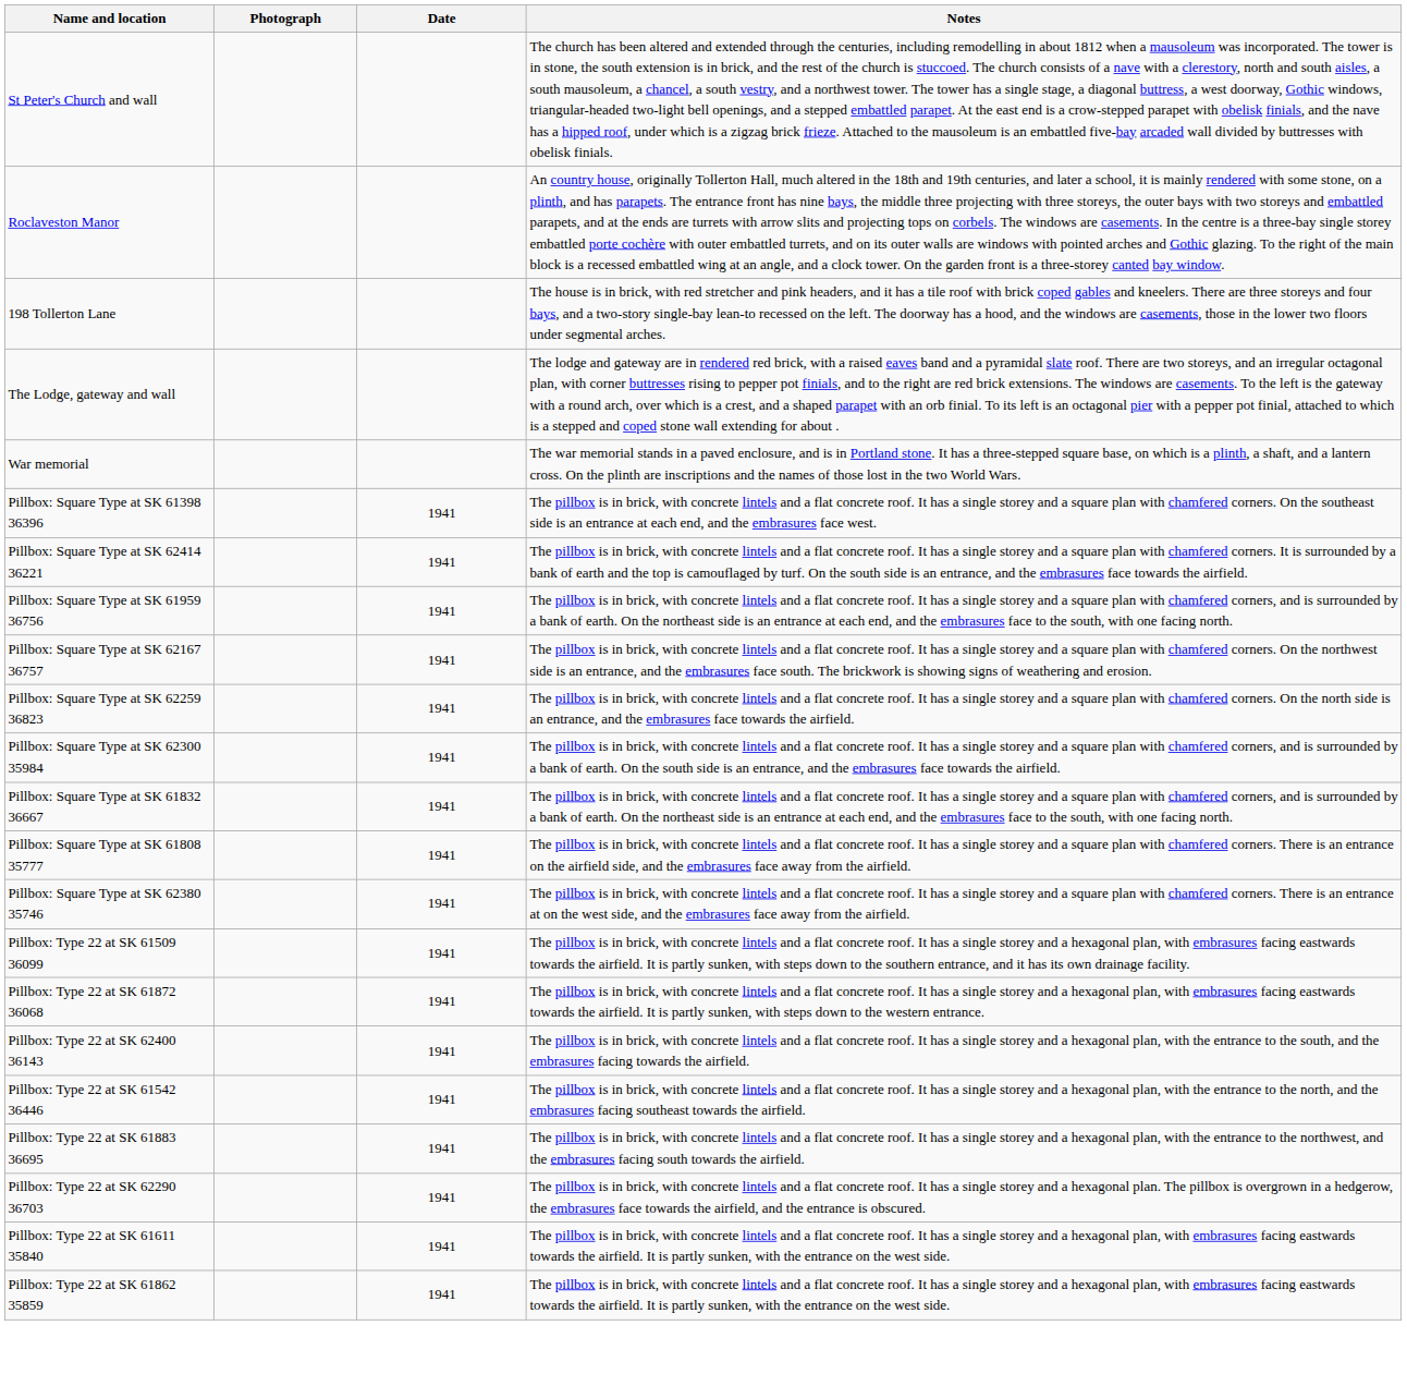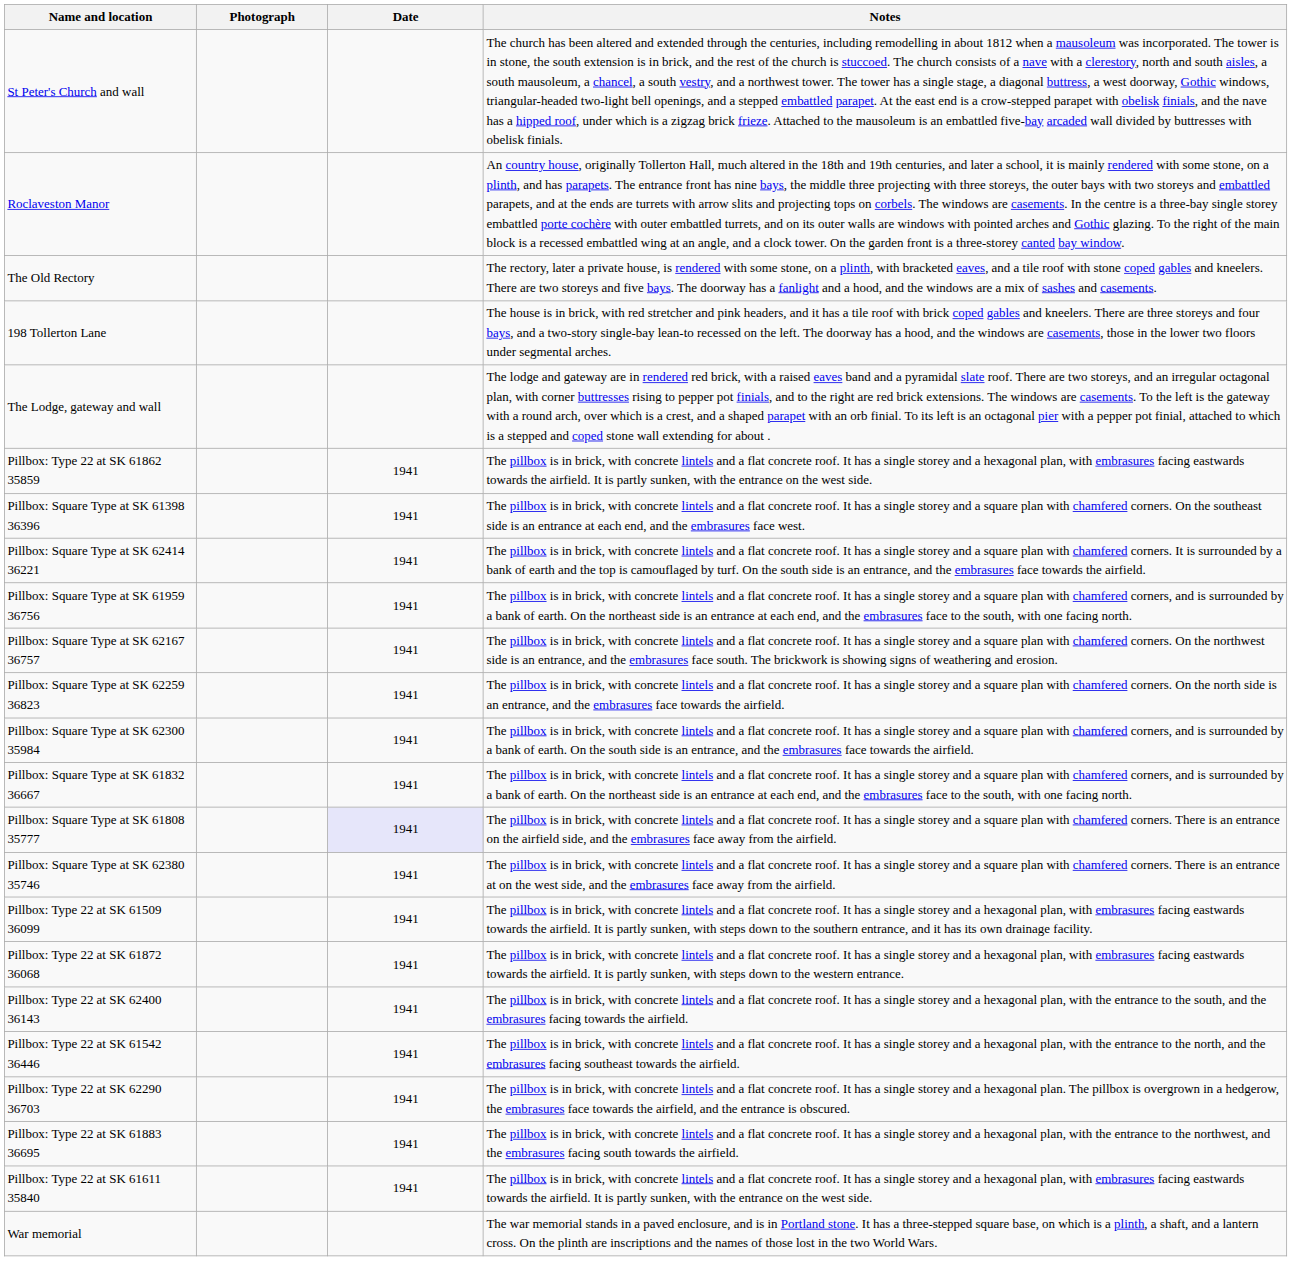 <table class="wikitable sortable plainrowheaders" style="width:100%; border:0px; text-align:left; line-height:150%">
 <tr>
 <th scope="col"  style="width:150px">Name and location</th>
 <th scope="col"  style="width:100px" class="unsortable">Photograph</th>
 <th scope="col"  style="width:120px">Date</th>
 <th scope="col"  style="width:650px" class="unsortable">Notes</th>
 </tr>
 <tr>
 <td><a href='#'>St Peter's Church</a> and wall<br><small></small></td>
 <td></td>
 <td align="center"></td>
 <td>The church has been altered and extended through the centuries, including remodelling in about 1812 when a <a href='#'>mausoleum</a> was incorporated.  The tower is in stone, the south extension is in brick, and the rest of the church is <a href='#'>stuccoed</a>.  The church consists of a <a href='#'>nave</a> with a <a href='#'>clerestory</a>, north and south <a href='#'>aisles</a>, a south mausoleum, a <a href='#'>chancel</a>, a south <a href='#'>vestry</a>, and a northwest tower.  The tower has a single stage, a diagonal <a href='#'>buttress</a>, a west doorway, <a href='#'>Gothic</a> windows, triangular-headed two-light bell openings, and a stepped <a href='#'>embattled</a> <a href='#'>parapet</a>.  At the east end is a crow-stepped parapet with <a href='#'>obelisk</a> <a href='#'>finials</a>, and the nave has a <a href='#'>hipped roof</a>, under which is a zigzag brick <a href='#'>frieze</a>.  Attached to the mausoleum is an embattled five-<a href='#'>bay</a> <a href='#'>arcaded</a> wall divided by buttresses with obelisk finials.</td>
 </tr>
 <tr>
 <td><a href='#'>Roclaveston Manor</a><br><small></small></td>
 <td></td>
 <td align="center"></td>
 <td>An <a href='#'>country house</a>, originally Tollerton Hall, much altered in the 18th and 19th centuries, and later a school, it is mainly <a href='#'>rendered</a> with some stone, on a <a href='#'>plinth</a>, and has <a href='#'>parapets</a>.  The entrance front has nine <a href='#'>bays</a>, the middle three projecting with three storeys, the outer bays with two storeys and <a href='#'>embattled</a> parapets, and at the ends are turrets with arrow slits and projecting tops on <a href='#'>corbels</a>.  The windows are <a href='#'>casements</a>.  In the centre is a three-bay single storey embattled <a href='#'>porte cochère</a> with outer embattled turrets, and on its outer walls are windows with pointed arches and <a href='#'>Gothic</a> glazing.  To the right of the main block is a recessed embattled wing at an angle, and a clock tower.  On the garden front is a three-storey <a href='#'>canted</a> <a href='#'>bay window</a>.</td>
 </tr>
 <tr>
+<td>The Old Rectory<br><small></small></td>
+<td></td>
+<td align="center"></td>
+<td>The rectory, later a private house, is <a href='#'>rendered</a> with some stone, on a <a href='#'>plinth</a>, with bracketed <a href='#'>eaves</a>, and a tile roof with stone <a href='#'>coped</a> <a href='#'>gables</a> and kneelers.  There are two storeys and five <a href='#'>bays</a>.  The doorway has a <a href='#'>fanlight</a> and a hood, and the windows are a mix of <a href='#'>sashes</a> and <a href='#'>casements</a>.</td>
+</tr>
+<tr>
 <td>198 Tollerton Lane<br><small></small></td>
 <td></td>
 <td align="center"></td>
 <td>The house is in brick, with red stretcher and pink headers, and it has a tile roof with brick <a href='#'>coped</a> <a href='#'>gables</a> and kneelers.  There are three storeys and four <a href='#'>bays</a>, and a two-story single-bay lean-to recessed on the left.  The doorway has a hood, and the windows are <a href='#'>casements</a>, those in the lower two floors under segmental arches.</td>
 </tr>
 <tr>
 <td>The Lodge, gateway and wall<br><small></small></td>
 <td></td>
 <td align="center"></td>
 <td>The lodge and gateway are in <a href='#'>rendered</a> red brick, with a raised <a href='#'>eaves</a> band and a pyramidal <a href='#'>slate</a> roof.  There are two storeys, and an irregular octagonal plan, with corner <a href='#'>buttresses</a> rising to pepper pot <a href='#'>finials</a>, and to the right are red brick extensions.  The windows are <a href='#'>casements</a>.  To the left is the gateway with a round arch, over which is a crest, and a shaped <a href='#'>parapet</a> with an orb finial.  To its left is an octagonal <a href='#'>pier</a> with a pepper pot finial, attached to which is a stepped and <a href='#'>coped</a> stone wall extending for about .</td>
 </tr>
 <tr>
-<td>War memorial<br><small></small></td>
+<td>Pillbox: Type 22 at SK 61862 35859<br><small></small></td>
 <td></td>
-<td align="center"></td>
-<td>The war memorial stands in a paved enclosure, and is in <a href='#'>Portland stone</a>.  It has a three-stepped square base, on which is a <a href='#'>plinth</a>, a shaft, and a lantern cross.  On the plinth are inscriptions and the names of those lost in the two World Wars.</td>
+<td align="center">1941</td>
+<td>The <a href='#'>pillbox</a> is in brick, with concrete <a href='#'>lintels</a> and a flat concrete roof.  It has a single storey and a hexagonal plan, with <a href='#'>embrasures</a> facing eastwards towards the airfield.  It is partly sunken, with the entrance on the west side.</td>
 </tr>
 <tr>
 <td>Pillbox: Square Type at SK 61398 36396<br><small></small></td>
 <td></td>
 <td align="center">1941</td>
 <td>The <a href='#'>pillbox</a> is in brick, with concrete <a href='#'>lintels</a> and a flat concrete roof.  It has a single storey and a square plan with <a href='#'>chamfered</a> corners.  On the southeast side is an entrance at each end, and the <a href='#'>embrasures</a> face west.</td>
 </tr>
 <tr>
 <td>Pillbox: Square Type at SK 62414 36221<br><small></small></td>
 <td></td>
 <td align="center">1941</td>
 <td>The <a href='#'>pillbox</a> is in brick, with concrete <a href='#'>lintels</a> and a flat concrete roof.  It has a single storey and a square plan with <a href='#'>chamfered</a> corners.  It is surrounded by a bank of earth and the top is camouflaged by turf.  On the south side is an entrance, and the <a href='#'>embrasures</a> face towards the airfield.</td>
 </tr>
 <tr>
 <td>Pillbox: Square Type at SK 61959 36756<br><small></small></td>
 <td></td>
 <td align="center">1941</td>
 <td>The <a href='#'>pillbox</a> is in brick, with concrete <a href='#'>lintels</a> and a flat concrete roof.  It has a single storey and a square plan with <a href='#'>chamfered</a> corners, and is surrounded by a bank of earth.  On the northeast side is an entrance at each end, and the <a href='#'>embrasures</a> face to the south, with one facing north.</td>
 </tr>
 <tr>
 <td>Pillbox: Square Type at SK 62167 36757<br><small></small></td>
 <td></td>
 <td align="center">1941</td>
 <td>The <a href='#'>pillbox</a> is in brick, with concrete <a href='#'>lintels</a> and a flat concrete roof.  It has a single storey and a square plan with <a href='#'>chamfered</a> corners.  On the northwest side is an entrance, and the <a href='#'>embrasures</a> face south.  The brickwork is showing signs of weathering and erosion.</td>
 </tr>
 <tr>
 <td>Pillbox: Square Type at SK 62259 36823<br><small></small></td>
 <td></td>
 <td align="center">1941</td>
 <td>The <a href='#'>pillbox</a> is in brick, with concrete <a href='#'>lintels</a> and a flat concrete roof.  It has a single storey and a square plan with <a href='#'>chamfered</a> corners.  On the north side is an entrance, and the <a href='#'>embrasures</a> face towards the airfield.</td>
 </tr>
 <tr>
 <td>Pillbox: Square Type at SK 62300 35984<br><small></small></td>
 <td></td>
 <td align="center">1941</td>
 <td>The <a href='#'>pillbox</a> is in brick, with concrete <a href='#'>lintels</a> and a flat concrete roof.  It has a single storey and a square plan with <a href='#'>chamfered</a> corners, and is surrounded by a bank of earth.  On the south side is an entrance, and the <a href='#'>embrasures</a> face towards the airfield.</td>
 </tr>
 <tr>
 <td>Pillbox: Square Type at SK 61832 36667<br><small></small></td>
 <td></td>
 <td align="center">1941</td>
 <td>The <a href='#'>pillbox</a> is in brick, with concrete <a href='#'>lintels</a> and a flat concrete roof.  It has a single storey and a square plan with <a href='#'>chamfered</a> corners, and is surrounded by a bank of earth.  On the northeast side is an entrance at each end, and the <a href='#'>embrasures</a> face to the south, with one facing north.</td>
 </tr>
 <tr>
 <td>Pillbox: Square Type at SK 61808 35777<br><small></small></td>
 <td></td>
-<td align="center">1941</td>
+<td align="center" style="background: lavender;">1941</td>
 <td>The <a href='#'>pillbox</a> is in brick, with concrete <a href='#'>lintels</a> and a flat concrete roof.  It has a single storey and a square plan with <a href='#'>chamfered</a> corners. There is an entrance on the airfield side, and the <a href='#'>embrasures</a> face away from the airfield.</td>
 </tr>
 <tr>
 <td>Pillbox: Square Type at SK 62380 35746<br><small></small></td>
 <td></td>
 <td align="center">1941</td>
 <td>The <a href='#'>pillbox</a> is in brick, with concrete <a href='#'>lintels</a> and a flat concrete roof.  It has a single storey and a square plan with <a href='#'>chamfered</a> corners.  There is an entrance at on the west side, and the <a href='#'>embrasures</a> face away from the airfield.</td>
 </tr>
 <tr>
 <td>Pillbox: Type 22 at SK 61509 36099<br><small></small></td>
 <td></td>
 <td align="center">1941</td>
 <td>The <a href='#'>pillbox</a> is in brick, with concrete <a href='#'>lintels</a> and a flat concrete roof.  It has a single storey and a hexagonal plan, with <a href='#'>embrasures</a> facing eastwards towards the airfield. It is partly sunken, with steps down to the southern entrance, and it has its own drainage facility.</td>
 </tr>
 <tr>
 <td>Pillbox: Type 22 at SK 61872 36068<br><small></small></td>
 <td></td>
 <td align="center">1941</td>
 <td>The <a href='#'>pillbox</a> is in brick, with concrete <a href='#'>lintels</a> and a flat concrete roof.  It has a single storey and a hexagonal plan, with <a href='#'>embrasures</a> facing eastwards towards the airfield.  It is partly sunken, with steps down to the western entrance.</td>
 </tr>
 <tr>
 <td>Pillbox: Type 22 at SK 62400 36143<br><small></small></td>
 <td></td>
 <td align="center">1941</td>
 <td>The <a href='#'>pillbox</a> is in brick, with concrete <a href='#'>lintels</a> and a flat concrete roof.  It has a single storey and a hexagonal plan, with the entrance to the south, and the <a href='#'>embrasures</a> facing towards the airfield.</td>
 </tr>
 <tr>
 <td>Pillbox: Type 22 at SK 61542 36446<br><small></small></td>
 <td></td>
 <td align="center">1941</td>
 <td>The <a href='#'>pillbox</a> is in brick, with concrete <a href='#'>lintels</a> and a flat concrete roof.  It has a single storey and a hexagonal plan, with the entrance to the north, and the <a href='#'>embrasures</a> facing southeast towards the airfield.</td>
 </tr>
 <tr>
+<td>Pillbox: Type 22 at SK 62290 36703<br><small></small></td>
+<td></td>
+<td align="center">1941</td>
+<td>The <a href='#'>pillbox</a> is in brick, with concrete <a href='#'>lintels</a> and a flat concrete roof.  It has a single storey and a hexagonal plan.  The pillbox is overgrown in a hedgerow, the <a href='#'>embrasures</a> face towards the airfield, and the entrance is obscured.</td>
+</tr>
+<tr>
 <td>Pillbox: Type 22 at SK 61883 36695<br><small></small></td>
 <td></td>
 <td align="center">1941</td>
 <td>The <a href='#'>pillbox</a> is in brick, with concrete <a href='#'>lintels</a> and a flat concrete roof.  It has a single storey and a hexagonal plan, with the entrance to the northwest, and the <a href='#'>embrasures</a> facing south towards the airfield.</td>
-</tr>
-<tr>
-<td>Pillbox: Type 22 at SK 62290 36703<br><small></small></td>
-<td></td>
-<td align="center">1941</td>
-<td>The <a href='#'>pillbox</a> is in brick, with concrete <a href='#'>lintels</a> and a flat concrete roof.  It has a single storey and a hexagonal plan.  The pillbox is overgrown in a hedgerow, the <a href='#'>embrasures</a> face towards the airfield, and the entrance is obscured.</td>
 </tr>
 <tr>
 <td>Pillbox: Type 22 at SK 61611 35840<br><small></small></td>
 <td></td>
 <td align="center">1941</td>
 <td>The <a href='#'>pillbox</a> is in brick, with concrete <a href='#'>lintels</a> and a flat concrete roof.  It has a single storey and a hexagonal plan, with <a href='#'>embrasures</a> facing eastwards towards the airfield.  It is partly sunken, with the entrance on the west side.</td>
 </tr>
 <tr>
-<td>Pillbox: Type 22 at SK 61862 35859<br><small></small></td>
+<td>War memorial<br><small></small></td>
 <td></td>
-<td align="center">1941</td>
-<td>The <a href='#'>pillbox</a> is in brick, with concrete <a href='#'>lintels</a> and a flat concrete roof.  It has a single storey and a hexagonal plan, with <a href='#'>embrasures</a> facing eastwards towards the airfield.  It is partly sunken, with the entrance on the west side.</td>
+<td align="center"></td>
+<td>The war memorial stands in a paved enclosure, and is in <a href='#'>Portland stone</a>.  It has a three-stepped square base, on which is a <a href='#'>plinth</a>, a shaft, and a lantern cross.  On the plinth are inscriptions and the names of those lost in the two World Wars.</td>
 </tr>
 <tr>
 </tr>
 </table>
